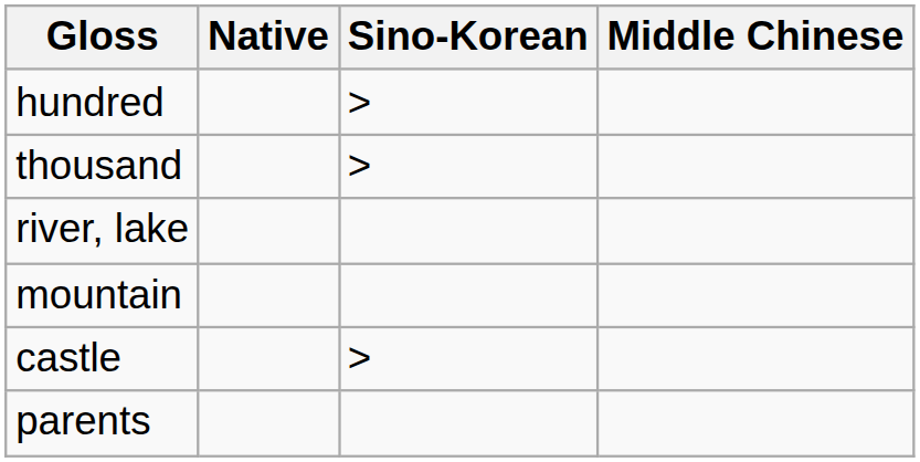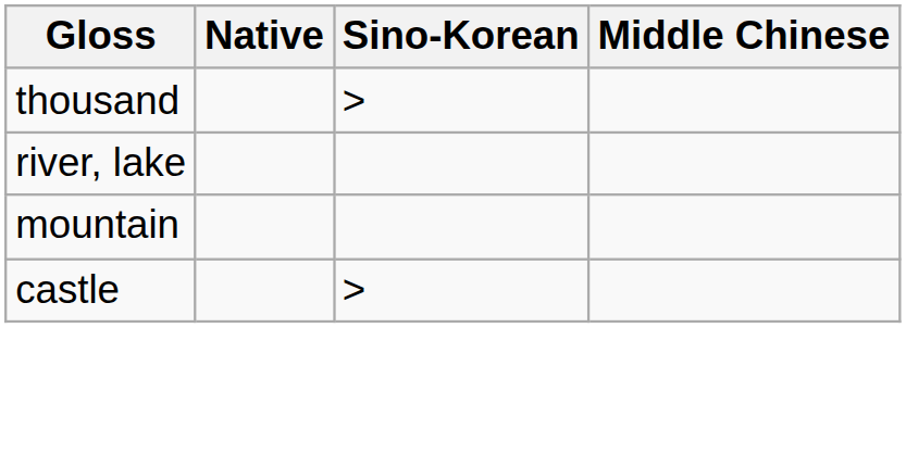 <table class="wikitable" style="margin: 1em auto 1em auto;">
 <tr>
 <th>Gloss</th>
 <th>Native</th>
 <th>Sino-Korean</th>
 <th>Middle Chinese</th>
-</tr>
-<tr>
-<td>hundred</td>
-<td> </td>
-<td>  >  </td>
-<td> </td>
 </tr>
 <tr>
 <td>thousand</td>
 <td> </td>
 <td>  >  </td>
 <td> </td>
 </tr>
 <tr>
 <td>river, lake</td>
 <td> </td>
 <td> </td>
 <td> </td>
 </tr>
 <tr>
 <td>mountain</td>
 <td> </td>
 <td> </td>
 <td> </td>
 </tr>
 <tr>
 <td>castle</td>
 <td> </td>
 <td>  >  </td>
 <td> </td>
 </tr>
-<tr>
-<td>parents</td>
-<td> </td>
-<td> </td>
-<td> </td>
-</tr>
 </table>
